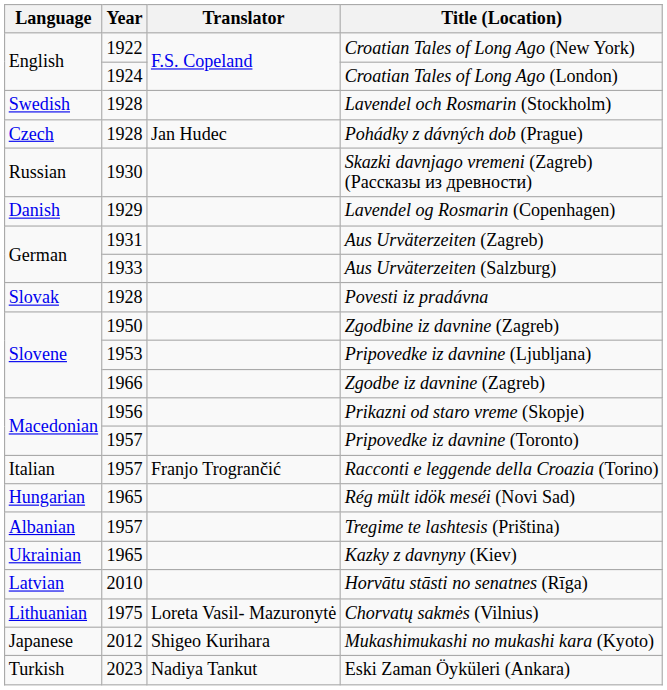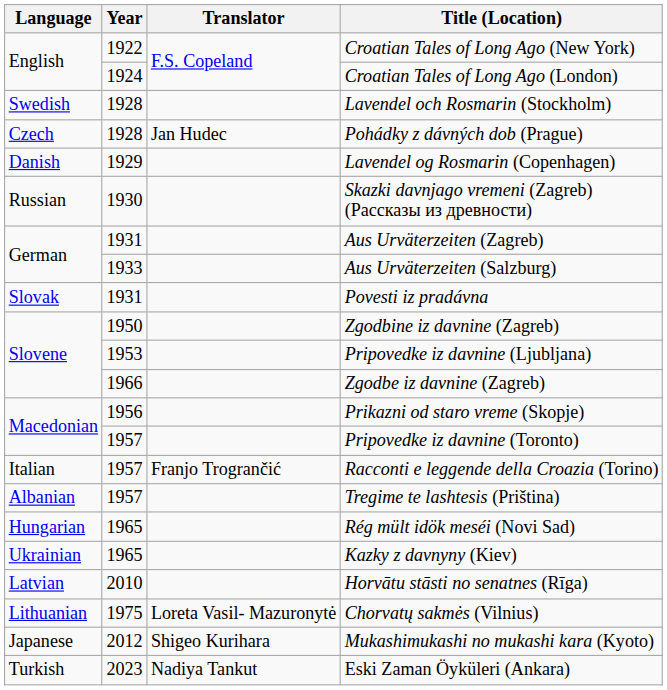 <table class="wikitable">
 <tr>
 <th>Language</th>
 <th>Year</th>
 <th>Translator</th>
 <th>Title (Location)</th>
 </tr>
 <tr>
 <td rowspan=2>English</td>
 <td>1922</td>
 <td rowspan=2><a href='#'>F.S. Copeland</a></td>
 <td><em>Croatian Tales of Long Ago</em> (New York)</td>
 </tr>
 <tr>
 <td>1924</td>
 <td><em>Croatian Tales of Long Ago</em> (London)</td>
 </tr>
 <tr>
 <td rowspan=1><a href='#'>Swedish</a></td>
 <td>1928</td>
 <td></td>
 <td><em>Lavendel och Rosmarin</em> (Stockholm)</td>
 </tr>
 <tr>
 <td rowspan=1><a href='#'>Czech</a></td>
 <td>1928</td>
 <td>Jan Hudec</td>
 <td><em>Pohádky z dávných dob</em> (Prague)</td>
 </tr>
 <tr>
+<td rowspan=1><a href='#'>Danish</a></td>
+<td>1929</td>
+<td></td>
+<td><em>Lavendel og Rosmarin</em> (Copenhagen)</td>
+</tr>
+<tr>
 <td rowspan=1>Russian</td>
 <td>1930</td>
 <td></td>
 <td><em>Skazki davnjago vremeni</em> (Zagreb) <br> (Рассказы из древности)</td>
-</tr>
-<tr>
-<td rowspan=1><a href='#'>Danish</a></td>
-<td>1929</td>
-<td></td>
-<td><em>Lavendel og Rosmarin</em> (Copenhagen)</td>
 </tr>
 <tr>
 <td rowspan=2>German</td>
 <td>1931</td>
 <td></td>
 <td><em>Aus Urväterzeiten</em> (Zagreb)</td>
 </tr>
 <tr>
 <td>1933</td>
 <td></td>
 <td><em>Aus Urväterzeiten</em> (Salzburg)</td>
 </tr>
 <tr>
 <td rowspan=1><a href='#'>Slovak</a></td>
-<td>1928</td>
+<td>1931</td>
 <td></td>
 <td><em>Povesti iz pradávna</em></td>
 </tr>
 <tr>
 <td rowspan=3><a href='#'>Slovene</a></td>
 <td>1950</td>
 <td></td>
 <td><em>Zgodbine iz davnine</em> (Zagreb)</td>
 </tr>
 <tr>
 <td>1953</td>
 <td></td>
 <td><em>Pripovedke iz davnine</em> (Ljubljana)</td>
 </tr>
 <tr>
 <td>1966</td>
 <td></td>
 <td><em>Zgodbe iz davnine</em> (Zagreb)</td>
 </tr>
 <tr>
 <td rowspan=2><a href='#'>Macedonian</a></td>
 <td>1956</td>
 <td></td>
 <td><em>Prikazni od staro vreme</em> (Skopje)</td>
 </tr>
 <tr>
 <td>1957</td>
 <td></td>
 <td><em>Pripovedke iz davnine</em> (Toronto)</td>
 </tr>
 <tr>
 <td rowspan=1>Italian</td>
 <td>1957</td>
 <td>Franjo Trogrančić</td>
 <td><em>Racconti e leggende della Croazia</em> (Torino)</td>
 </tr>
 <tr>
+<td rowspan=1><a href='#'>Albanian</a></td>
+<td>1957</td>
+<td></td>
+<td><em>Tregime te lashtesis</em> (Priština)</td>
+</tr>
+<tr>
 <td rowspan=1><a href='#'>Hungarian</a></td>
 <td>1965</td>
 <td></td>
 <td><em>Rég mült idök meséi</em> (Novi Sad)</td>
-</tr>
-<tr>
-<td rowspan=1><a href='#'>Albanian</a></td>
-<td>1957</td>
-<td></td>
-<td><em>Tregime te lashtesis</em> (Priština)</td>
 </tr>
 <tr>
 <td rowspan=1><a href='#'>Ukrainian</a></td>
 <td>1965</td>
 <td></td>
 <td><em>Kazky z davnyny</em> (Kiev)</td>
 </tr>
 <tr>
 <td rowspan=1><a href='#'>Latvian</a></td>
 <td>2010</td>
 <td></td>
 <td><em>Horvātu stāsti no senatnes</em> (Rīga)</td>
 </tr>
 <tr>
 <td rowspan=1><a href='#'>Lithuanian</a></td>
 <td>1975</td>
 <td>Loreta Vasil- Mazuronytė</td>
 <td><em>Chorvatų sakmės</em> (Vilnius)</td>
 </tr>
 <tr>
 <td rowspan=1>Japanese</td>
 <td>2012</td>
 <td>Shigeo Kurihara</td>
 <td><em>Mukashimukashi no mukashi kara</em> (Kyoto)<br>  </td>
 </tr>
 <tr>
 <td>Turkish</td>
 <td>2023</td>
 <td>Nadiya Tankut</td>
 <td>Eski Zaman Öyküleri (Ankara)</td>
 </tr>
 </table>
